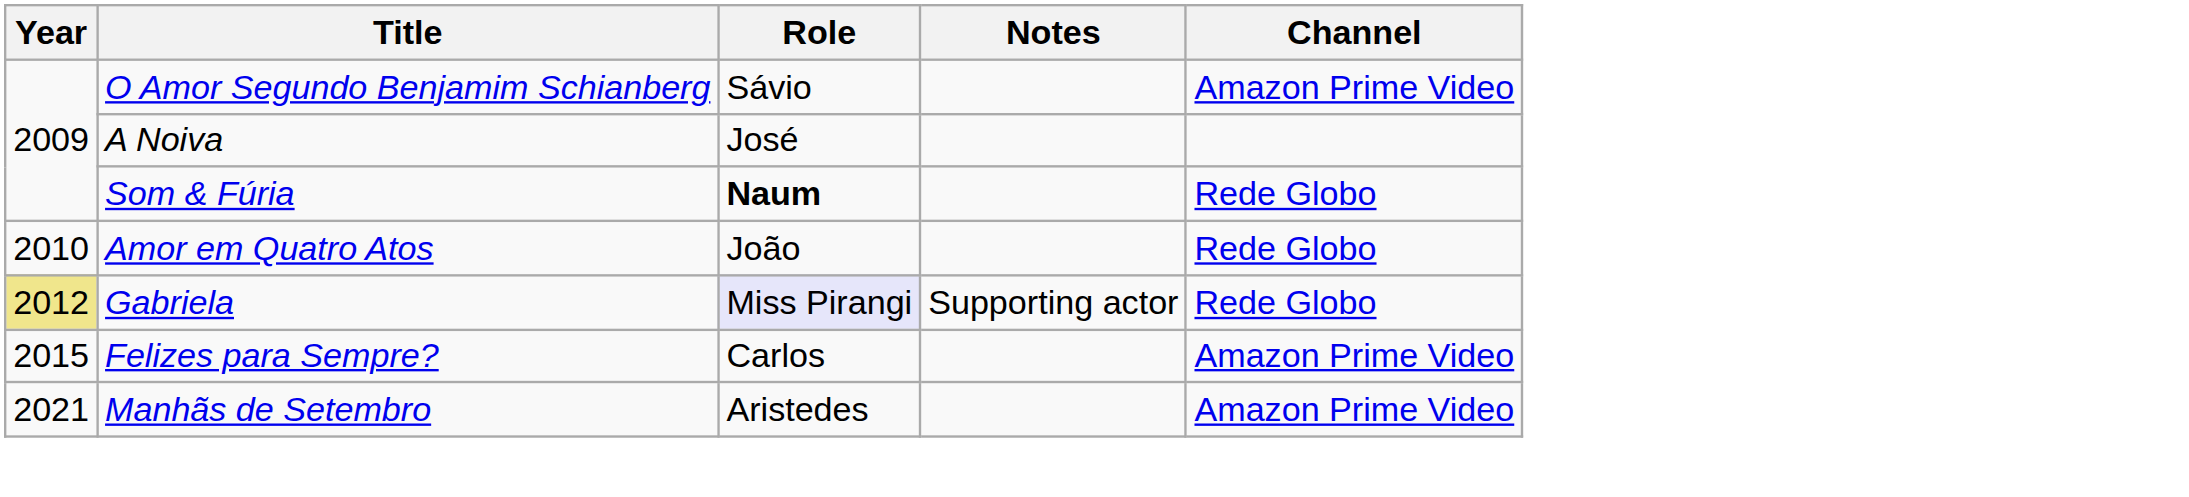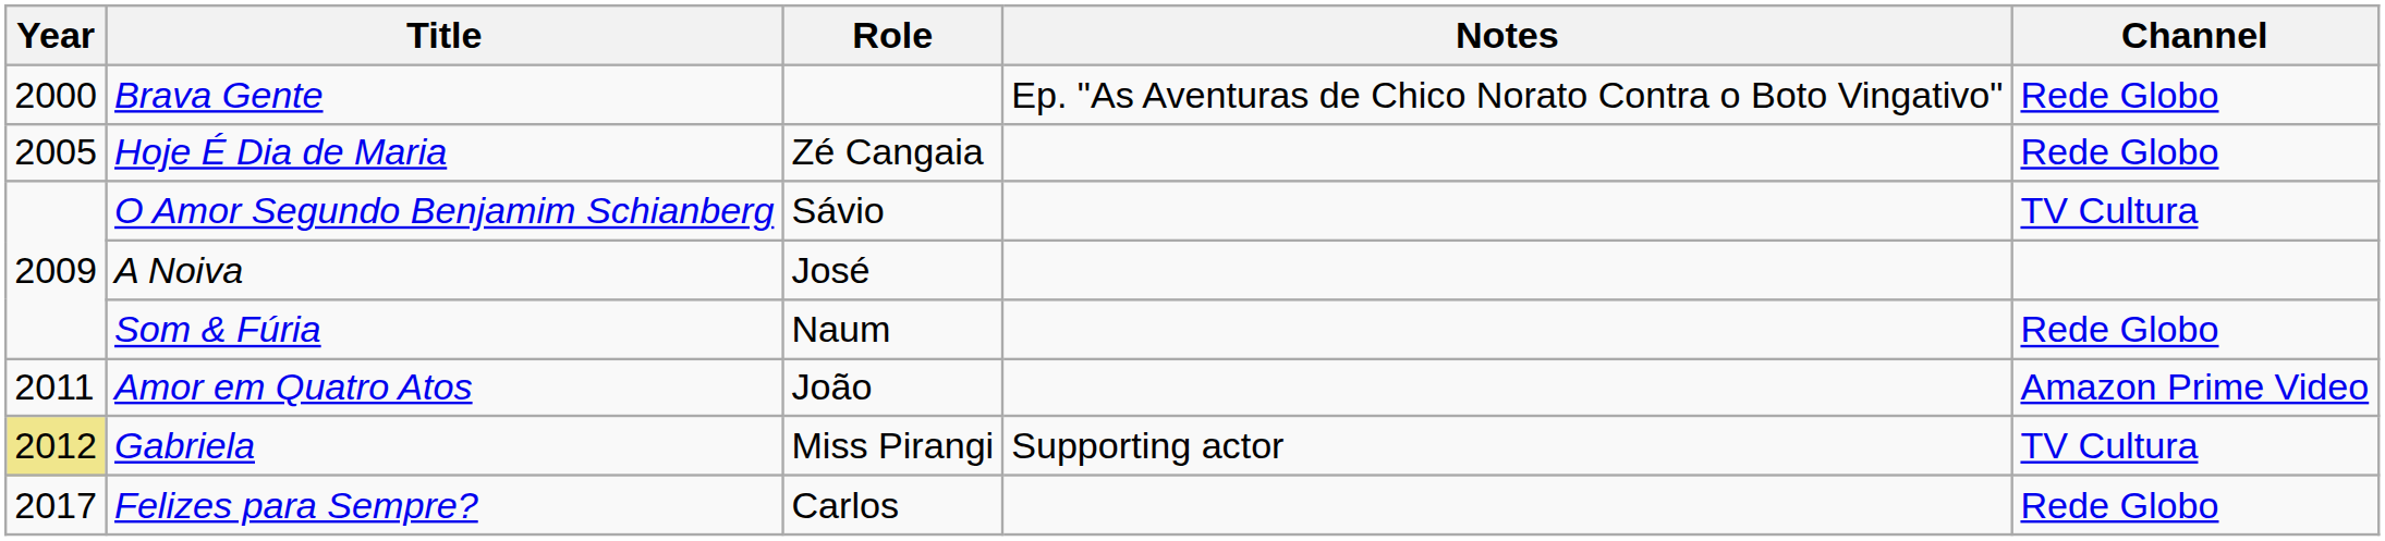 <table class="wikitable" style="font-size: 90%;">
 <tr>
 <th>Year</th>
 <th>Title</th>
 <th>Role</th>
 <th>Notes</th>
 <th>Channel</th>
 </tr>
 <tr>
+<td>2000</td>
+<td><em><a href='#'>Brava Gente</a></em></td>
+<td></td>
+<td>Ep. "As Aventuras de Chico Norato Contra o Boto Vingativo"</td>
+<td><a href='#'>Rede Globo</a></td>
+</tr>
+<tr>
+<td>2005</td>
+<td><em><a href='#'>Hoje É Dia de Maria</a></em></td>
+<td>Zé Cangaia</td>
+<td></td>
+<td><a href='#'>Rede Globo</a></td>
+</tr>
+<tr>
 <td rowspan="3">2009</td>
 <td><em><a href='#'>O Amor Segundo Benjamim Schianberg</a></em></td>
 <td>Sávio</td>
 <td></td>
-<td><a href='#'>Amazon Prime Video</a></td>
+<td><a href='#'>TV Cultura</a></td>
 </tr>
 <tr>
 <td><em>A Noiva</em></td>
 <td>José</td>
 <td></td>
 <td></td>
 </tr>
 <tr>
 <td><em><a href='#'>Som & Fúria</a></em></td>
-<td><strong>Naum</strong></td>
+<td>Naum</td>
 <td></td>
 <td><a href='#'>Rede Globo</a></td>
 </tr>
 <tr>
-<td>2010</td>
+<td>2011</td>
 <td><em><a href='#'>Amor em Quatro Atos</a></em></td>
 <td>João</td>
 <td></td>
-<td><a href='#'>Rede Globo</a></td>
+<td><a href='#'>Amazon Prime Video</a></td>
 </tr>
 <tr>
 <td style="background: khaki;">2012</td>
 <td><em><a href='#'>Gabriela</a></em></td>
-<td style="background: lavender;">Miss Pirangi</td>
+<td>Miss Pirangi</td>
 <td>Supporting actor</td>
-<td><a href='#'>Rede Globo</a></td>
+<td><a href='#'>TV Cultura</a></td>
 </tr>
 <tr>
-<td>2015</td>
+<td>2017</td>
 <td><em><a href='#'>Felizes para Sempre?</a></em></td>
 <td>Carlos</td>
 <td></td>
-<td><a href='#'>Amazon Prime Video</a></td>
-</tr>
-<tr>
-<td>2021</td>
-<td><em><a href='#'>Manhãs de Setembro</a></em></td>
-<td>Aristedes</td>
-<td></td>
-<td><a href='#'>Amazon Prime Video</a></td>
+<td><a href='#'>Rede Globo</a></td>
 </tr>
 </table>
